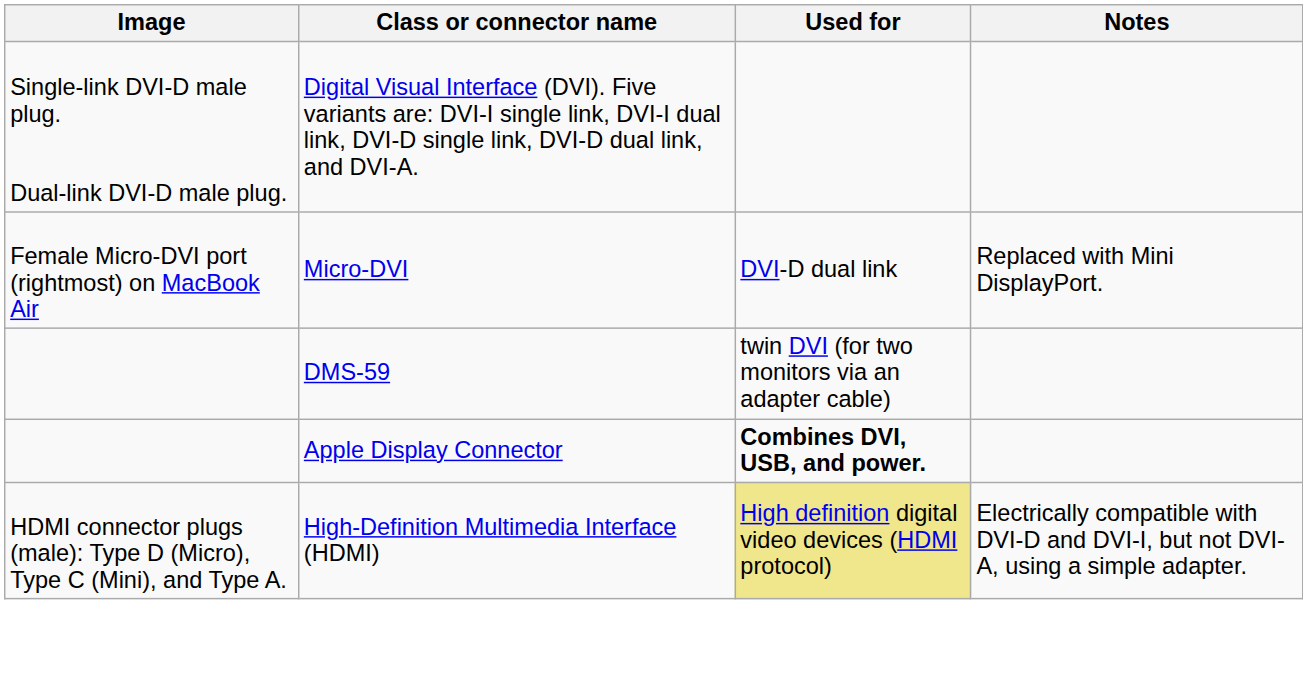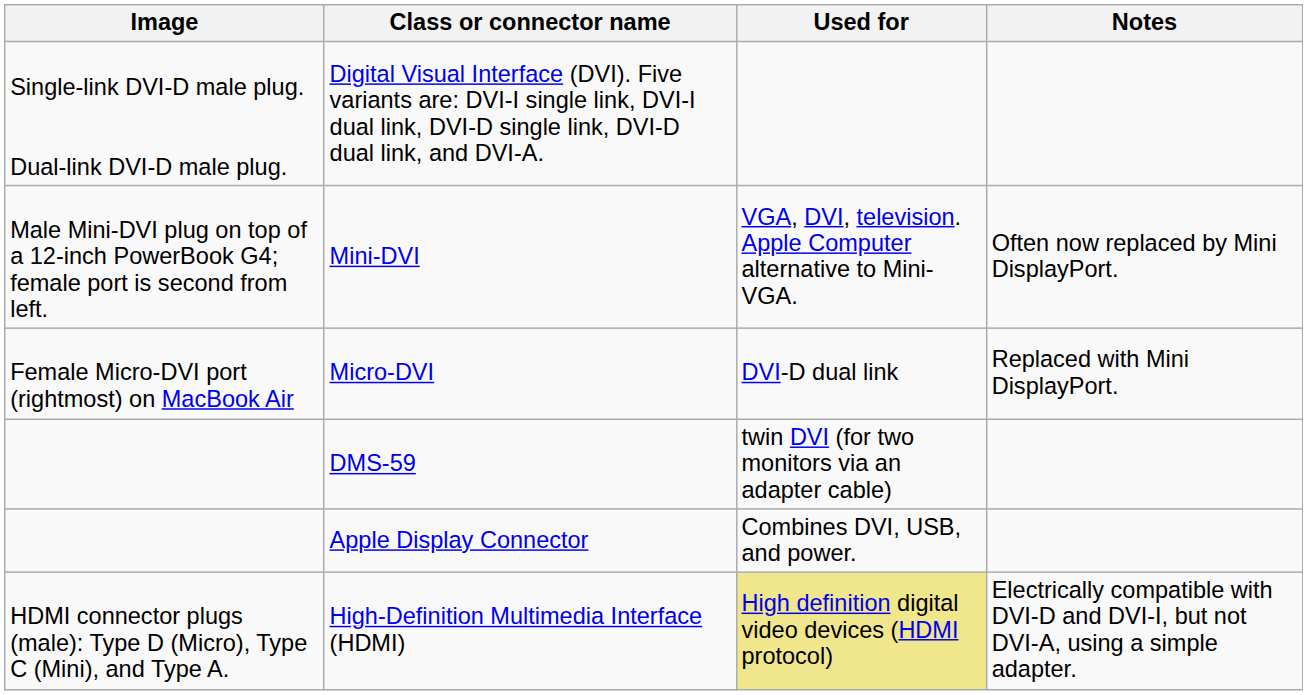 <table class="wikitable" style="width:100%;">
 <tr>
 <th>Image</th>
 <th>Class or connector name</th>
 <th>Used for</th>
 <th>Notes</th>
 </tr>
 <tr>
 <td><br>Single-link DVI-D male plug.<br><br><br>Dual-link DVI-D male plug.</td>
 <td><a href='#'>Digital Visual Interface</a> (DVI). Five variants are: DVI-I single link, DVI-I dual link, DVI-D single link, DVI-D dual link, and DVI-A.</td>
 <td></td>
 <td></td>
+</tr>
+<tr>
+<td><br>Male Mini-DVI plug on top of a 12-inch PowerBook G4; female port is second from left.</td>
+<td><a href='#'>Mini-DVI</a></td>
+<td><a href='#'>VGA</a>, <a href='#'>DVI</a>, <a href='#'>television</a>. <a href='#'>Apple Computer</a> alternative to Mini-VGA.</td>
+<td>Often now replaced by Mini DisplayPort.</td>
 </tr>
 <tr>
 <td><br>Female Micro-DVI port (rightmost) on <a href='#'>MacBook Air</a></td>
 <td><a href='#'>Micro-DVI</a></td>
 <td><a href='#'>DVI</a>-D dual link</td>
 <td>Replaced with Mini DisplayPort.</td>
 </tr>
 <tr>
 <td></td>
 <td><a href='#'>DMS-59</a></td>
 <td>twin <a href='#'>DVI</a> (for two monitors via an adapter cable)</td>
 <td></td>
 </tr>
 <tr>
 <td></td>
 <td><a href='#'>Apple Display Connector</a></td>
-<td><strong>Combines DVI, USB, and power.</strong></td>
+<td>Combines DVI, USB, and power.</td>
 <td></td>
 </tr>
 <tr>
 <td><br>HDMI connector plugs (male): Type D (Micro), Type C (Mini), and Type A.</td>
 <td><a href='#'>High-Definition Multimedia Interface</a> (HDMI)</td>
 <td style="background: khaki;"><a href='#'>High definition</a> digital video devices (<a href='#'>HDMI</a> protocol)</td>
 <td>Electrically compatible with DVI-D and DVI-I, but not DVI-A, using a simple adapter.</td>
 </tr>
 </table>
